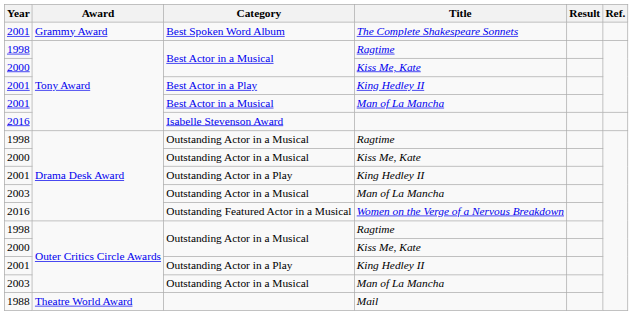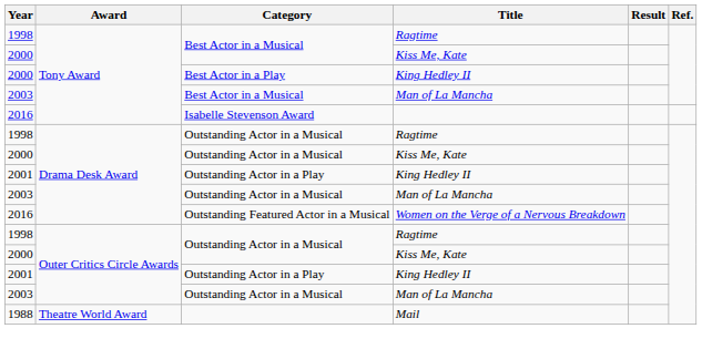 <table class="wikitable">
 <tr>
 <th>Year</th>
 <th>Award</th>
 <th>Category</th>
 <th class="unsortable">Title</th>
 <th>Result</th>
 <th>Ref.</th>
-</tr>
-<tr>
-<td><a href='#'>2001</a></td>
-<td><a href='#'>Grammy Award</a></td>
-<td><a href='#'>Best Spoken Word Album</a></td>
-<td><em><a href='#'>The Complete Shakespeare Sonnets</a></em></td>
-<td></td>
-<td></td>
 </tr>
 <tr>
 <td><a href='#'>1998</a></td>
 <td rowspan=5><a href='#'>Tony Award</a></td>
 <td rowspan=2><a href='#'>Best Actor in a Musical</a></td>
 <td><em><a href='#'>Ragtime</a></em></td>
 <td></td>
 <td rowspan=4></td>
 </tr>
 <tr>
 <td><a href='#'>2000</a></td>
 <td><em><a href='#'>Kiss Me, Kate</a></em></td>
 <td></td>
 </tr>
 <tr>
-<td><a href='#'>2001</a></td>
+<td><a href='#'>2000</a></td>
 <td><a href='#'>Best Actor in a Play</a></td>
 <td><em><a href='#'>King Hedley II</a></em></td>
 <td></td>
 </tr>
 <tr>
-<td><a href='#'>2001</a></td>
+<td><a href='#'>2003</a></td>
 <td><a href='#'>Best Actor in a Musical</a></td>
 <td><em><a href='#'>Man of La Mancha</a></em></td>
 <td></td>
 </tr>
 <tr>
 <td><a href='#'>2016</a></td>
 <td><a href='#'>Isabelle Stevenson Award</a></td>
 <td></td>
 <td></td>
 <td></td>
 </tr>
 <tr>
 <td>1998</td>
 <td rowspan=5><a href='#'>Drama Desk Award</a></td>
 <td>Outstanding Actor in a Musical</td>
 <td><em>Ragtime</em></td>
 <td></td>
 <td rowspan=10></td>
 </tr>
 <tr>
 <td>2000</td>
 <td>Outstanding Actor in a Musical</td>
 <td><em>Kiss Me, Kate</em></td>
 <td></td>
 </tr>
 <tr>
 <td>2001</td>
 <td>Outstanding Actor in a Play</td>
 <td><em>King Hedley II</em></td>
 <td></td>
 </tr>
 <tr>
 <td>2003</td>
 <td>Outstanding Actor in a Musical</td>
 <td><em>Man of La Mancha</em></td>
 <td></td>
 </tr>
 <tr>
 <td>2016</td>
 <td>Outstanding Featured Actor in a Musical</td>
 <td><em><a href='#'>Women on the Verge of a Nervous Breakdown</a></em></td>
 <td></td>
 </tr>
 <tr>
 <td>1998</td>
 <td rowspan=4><a href='#'>Outer Critics Circle Awards</a></td>
 <td rowspan=2>Outstanding Actor in a Musical</td>
 <td><em>Ragtime</em></td>
 <td></td>
 </tr>
 <tr>
 <td>2000</td>
 <td><em>Kiss Me, Kate</em></td>
 <td></td>
 </tr>
 <tr>
 <td>2001</td>
 <td>Outstanding Actor in a Play</td>
 <td><em>King Hedley II</em></td>
 <td></td>
 </tr>
 <tr>
 <td>2003</td>
 <td>Outstanding Actor in a Musical</td>
 <td><em>Man of La Mancha</em></td>
 <td></td>
 </tr>
 <tr>
 <td>1988</td>
 <td><a href='#'>Theatre World Award</a></td>
 <td></td>
 <td><em>Mail</em></td>
 <td></td>
 </tr>
 </table>
